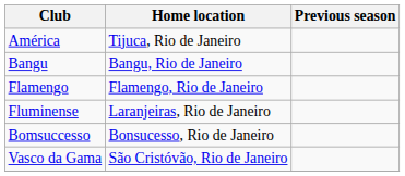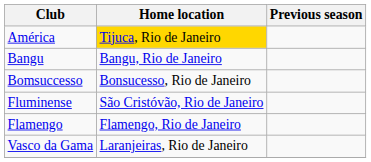 <table class="wikitable sortable">
 <tr>
 <th>Club</th>
 <th>Home location</th>
 <th>Previous season</th>
 </tr>
 <tr>
 <td><a href='#'>América</a></td>
-<td><a href='#'>Tijuca</a>, Rio de Janeiro</td>
+<td style="background: gold;"><a href='#'>Tijuca</a>, Rio de Janeiro</td>
 <td></td>
 </tr>
 <tr>
 <td><a href='#'>Bangu</a></td>
 <td><a href='#'>Bangu, Rio de Janeiro</a></td>
 <td></td>
 </tr>
 <tr>
+<td><a href='#'>Bomsuccesso</a></td>
+<td><a href='#'>Bonsucesso</a>, Rio de Janeiro</td>
+<td></td>
+</tr>
+<tr>
+<td><a href='#'>Fluminense</a></td>
+<td><a href='#'>São Cristóvão, Rio de Janeiro</a></td>
+<td></td>
+</tr>
+<tr>
 <td><a href='#'>Flamengo</a></td>
 <td><a href='#'>Flamengo, Rio de Janeiro</a></td>
 <td></td>
 </tr>
 <tr>
-<td><a href='#'>Fluminense</a></td>
+<td><a href='#'>Vasco da Gama</a></td>
 <td><a href='#'>Laranjeiras</a>, Rio de Janeiro</td>
-<td></td>
-</tr>
-<tr>
-<td><a href='#'>Bomsuccesso</a></td>
-<td><a href='#'>Bonsucesso</a>, Rio de Janeiro</td>
-<td></td>
-</tr>
-<tr>
-<td><a href='#'>Vasco da Gama</a></td>
-<td><a href='#'>São Cristóvão, Rio de Janeiro</a></td>
 <td></td>
 </tr>
 <tr>
 </tr>
 </table>
